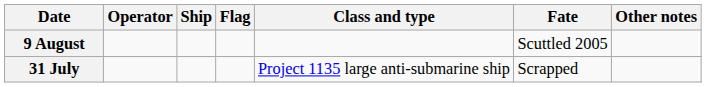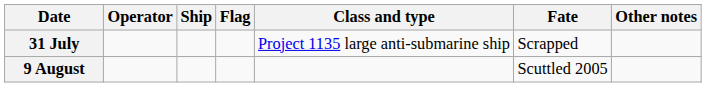 <table class="wikitable">
 <tr>
 <th width="90">Date</th>
 <th>Operator</th>
 <th>Ship</th>
 <th>Flag</th>
 <th>Class and type</th>
 <th>Fate</th>
 <th>Other notes</th>
 </tr>
 <tr ---->
+<th>31 July</th>
+<td></td>
+<td><strong></strong></td>
+<td></td>
+<td><a href='#'>Project 1135</a> large anti-submarine ship</td>
+<td>Scrapped</td>
+<td></td>
+</tr>
+<tr ---->
 <th>9 August</th>
 <td></td>
 <td><strong></strong></td>
 <td></td>
 <td></td>
 <td>Scuttled 2005</td>
 <td></td>
 </tr>
-<tr ---->
-<th>31 July</th>
-<td></td>
-<td><strong></strong></td>
-<td></td>
-<td><a href='#'>Project 1135</a> large anti-submarine ship</td>
-<td>Scrapped</td>
-<td></td>
-</tr>
 </table>
